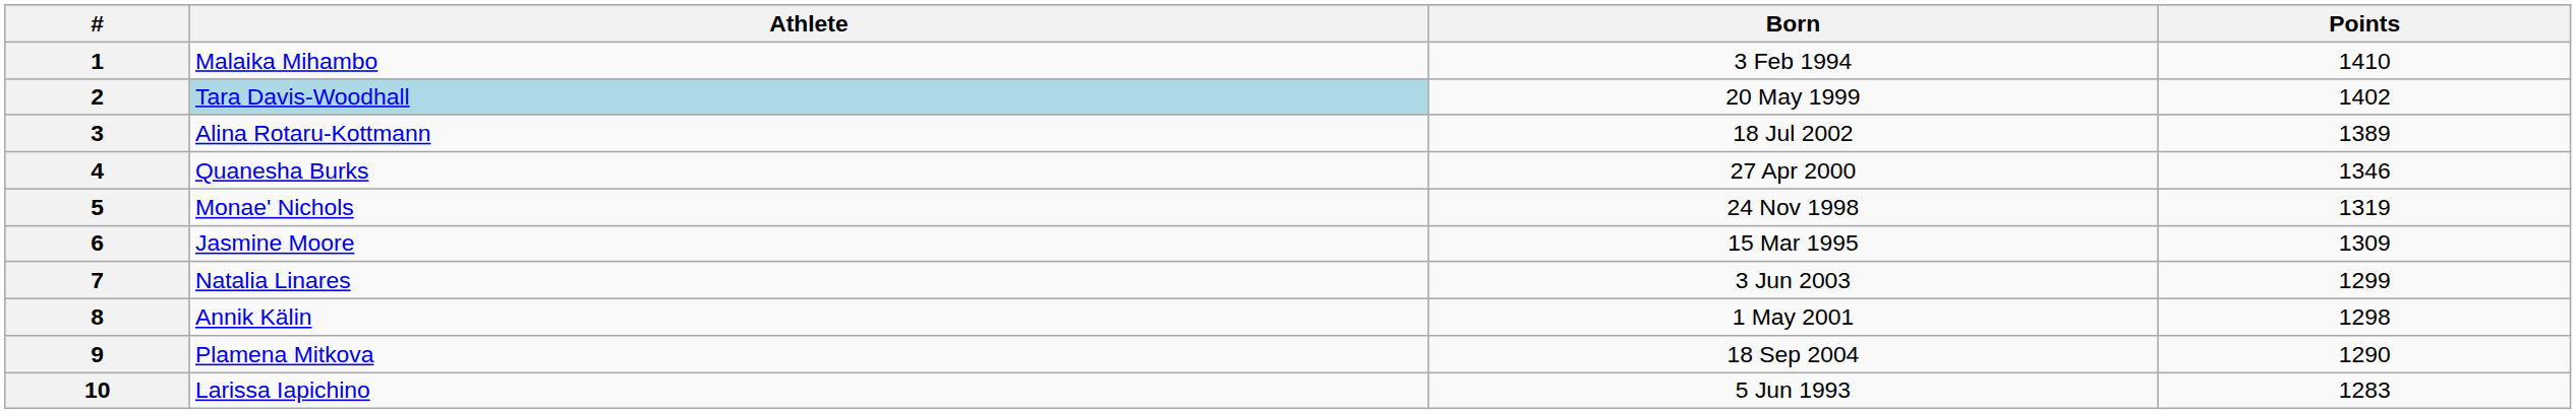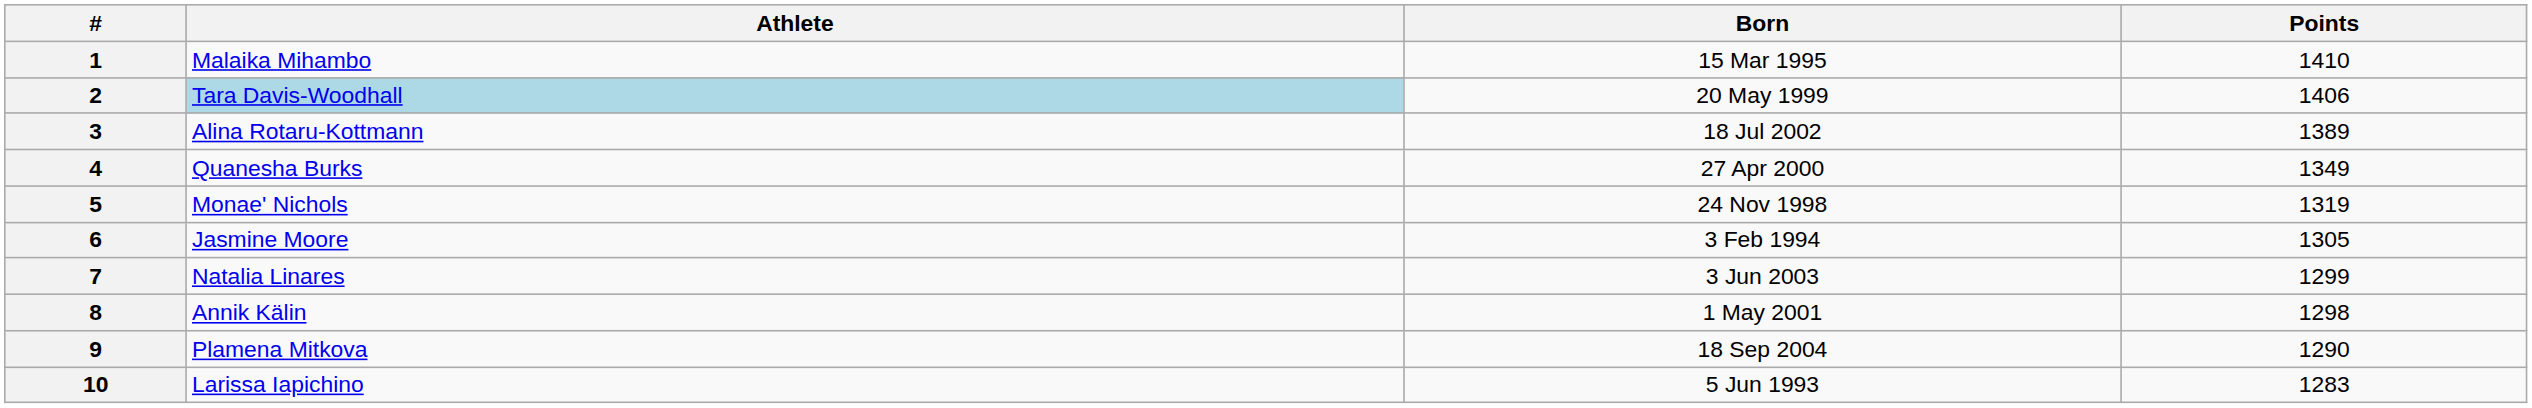 <table class="wikitable" width=80% style="font-size:90%; text-align:center;">
 <tr>
 <th>#</th>
 <th>Athlete</th>
 <th>Born</th>
 <th>Points</th>
 </tr>
 <tr>
 <th>1</th>
 <td align=left> <a href='#'>Malaika Mihambo</a></td>
-<td>3 Feb 1994</td>
+<td>15 Mar 1995</td>
 <td>1410</td>
 </tr>
 <tr>
 <th>2</th>
 <td align=left style="background: lightblue;"> <a href='#'>Tara Davis-Woodhall</a></td>
 <td>20 May 1999</td>
-<td>1402</td>
+<td>1406</td>
 </tr>
 <tr>
 <th>3</th>
 <td align=left> <a href='#'>Alina Rotaru-Kottmann</a></td>
 <td>18 Jul 2002</td>
 <td>1389</td>
 </tr>
 <tr>
 <th>4</th>
 <td align=left> <a href='#'>Quanesha Burks</a></td>
 <td>27 Apr 2000</td>
-<td>1346</td>
+<td>1349</td>
 </tr>
 <tr>
 <th>5</th>
 <td align=left> <a href='#'>Monae' Nichols</a></td>
 <td>24 Nov 1998</td>
 <td>1319</td>
 </tr>
 <tr>
 <th>6</th>
 <td align=left> <a href='#'>Jasmine Moore</a></td>
-<td>15 Mar 1995</td>
-<td>1309</td>
+<td>3 Feb 1994</td>
+<td>1305</td>
 </tr>
 <tr>
 <th>7</th>
 <td align=left> <a href='#'>Natalia Linares</a></td>
 <td>3 Jun 2003</td>
 <td>1299</td>
 </tr>
 <tr>
 <th>8</th>
 <td align=left> <a href='#'>Annik Kälin</a></td>
 <td>1 May 2001</td>
 <td>1298</td>
 </tr>
 <tr>
 <th>9</th>
 <td align=left> <a href='#'>Plamena Mitkova</a></td>
 <td>18 Sep 2004</td>
 <td>1290</td>
 </tr>
 <tr>
 <th>10</th>
 <td align=left> <a href='#'>Larissa Iapichino</a></td>
 <td>5 Jun 1993</td>
 <td>1283</td>
 </tr>
 </table>
